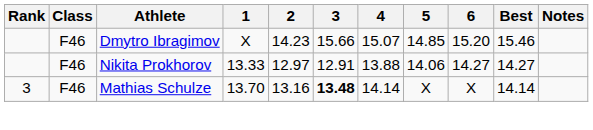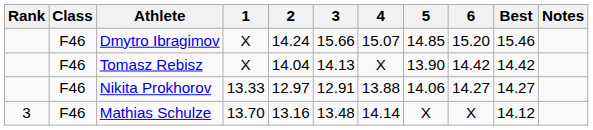 <table class="wikitable sortable" style="text-align:center">
 <tr>
 <th>Rank</th>
 <th>Class</th>
 <th>Athlete</th>
 <th>1</th>
 <th>2</th>
 <th>3</th>
 <th>4</th>
 <th>5</th>
 <th>6</th>
 <th>Best</th>
 <th>Notes</th>
 </tr>
 <tr>
 <td></td>
 <td>F46</td>
 <td style="text-align:left"><a href='#'>Dmytro Ibragimov</a><br></td>
 <td>X</td>
-<td>14.23</td>
+<td>14.24</td>
 <td>15.66</td>
 <td>15.07</td>
 <td>14.85</td>
 <td>15.20</td>
 <td>15.46</td>
+<td></td>
+</tr>
+<tr>
+<td></td>
+<td>F46</td>
+<td style="text-align:left"><a href='#'>Tomasz Rebisz</a><br></td>
+<td>X</td>
+<td>14.04</td>
+<td>14.13</td>
+<td>X</td>
+<td>13.90</td>
+<td>14.42</td>
+<td>14.42</td>
 <td></td>
 </tr>
 <tr>
 <td></td>
 <td>F46</td>
 <td style="text-align:left"><a href='#'>Nikita Prokhorov</a><br></td>
 <td>13.33</td>
 <td>12.97</td>
 <td>12.91</td>
 <td>13.88</td>
 <td>14.06</td>
 <td>14.27</td>
 <td>14.27</td>
 <td></td>
 </tr>
 <tr>
 <td>3</td>
 <td>F46</td>
 <td style="text-align:left"><a href='#'>Mathias Schulze</a><br></td>
 <td>13.70</td>
 <td>13.16</td>
-<td><strong>13.48</strong></td>
+<td>13.48</td>
 <td>14.14</td>
 <td>X</td>
 <td>X</td>
-<td>14.14</td>
+<td>14.12</td>
 <td></td>
 </tr>
 </table>
